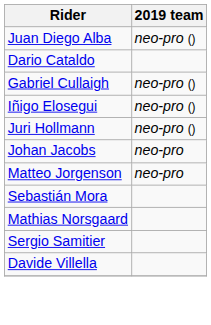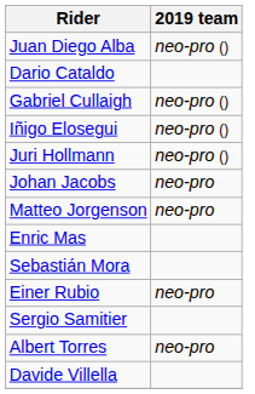 <table class="wikitable">
 <tr>
 <th>Rider</th>
 <th>2019 team</th>
 </tr>
 <tr>
 <td><a href='#'>Juan Diego Alba</a></td>
 <td><em>neo-pro</em> <small>()</small></td>
 </tr>
 <tr>
 <td><a href='#'>Dario Cataldo</a></td>
 <td></td>
 </tr>
 <tr>
 <td><a href='#'>Gabriel Cullaigh</a></td>
 <td><em>neo-pro</em> <small>()</small></td>
 </tr>
 <tr>
 <td><a href='#'>Iñigo Elosegui</a></td>
 <td><em>neo-pro</em> <small>()</small></td>
 </tr>
 <tr>
 <td><a href='#'>Juri Hollmann</a></td>
 <td><em>neo-pro</em> <small>()</small></td>
 </tr>
 <tr>
 <td><a href='#'>Johan Jacobs</a></td>
 <td><em>neo-pro</em></td>
 </tr>
 <tr>
 <td><a href='#'>Matteo Jorgenson</a></td>
 <td><em>neo-pro</em></td>
 </tr>
 <tr>
+<td><a href='#'>Enric Mas</a></td>
+<td></td>
+</tr>
+<tr>
 <td><a href='#'>Sebastián Mora</a></td>
 <td></td>
 </tr>
 <tr>
-<td><a href='#'>Mathias Norsgaard</a></td>
-<td></td>
+<td><a href='#'>Einer Rubio</a></td>
+<td><em>neo-pro</em></td>
 </tr>
 <tr>
 <td><a href='#'>Sergio Samitier</a></td>
 <td></td>
+</tr>
+<tr>
+<td><a href='#'>Albert Torres</a></td>
+<td><em>neo-pro</em></td>
 </tr>
 <tr>
 <td><a href='#'>Davide Villella</a></td>
 <td></td>
 </tr>
 <tr>
 </tr>
 </table>
